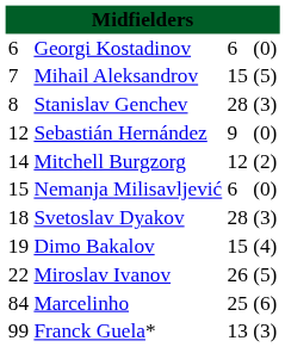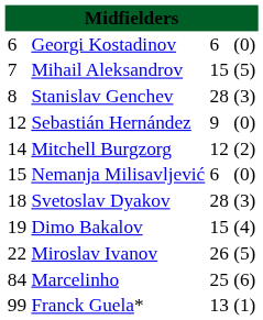 <table class="toccolours" border="0" cellpadding="2" cellspacing="0" align="left" style="margin:0.5em;">
 <tr>
 <th colspan="4" align="center" bgcolor="#005e27"><span>Midfielders</span></th>
 </tr>
 <tr>
 <td>6</td>
 <td> <a href='#'>Georgi Kostadinov</a></td>
 <td>6</td>
 <td>(0)</td>
 </tr>
 <tr>
 <td>7</td>
 <td> <a href='#'>Mihail Aleksandrov</a></td>
 <td>15</td>
 <td>(5)</td>
 </tr>
 <tr>
 <td>8</td>
 <td> <a href='#'>Stanislav Genchev</a></td>
 <td>28</td>
 <td>(3)</td>
 </tr>
 <tr>
 <td>12</td>
 <td> <a href='#'>Sebastián Hernández</a></td>
 <td>9</td>
 <td>(0)</td>
 </tr>
 <tr>
 <td>14</td>
 <td> <a href='#'>Mitchell Burgzorg</a></td>
 <td>12</td>
 <td>(2)</td>
 </tr>
 <tr>
 <td>15</td>
 <td> <a href='#'>Nemanja Milisavljević</a></td>
 <td>6</td>
 <td>(0)</td>
 </tr>
 <tr>
 <td>18</td>
 <td> <a href='#'>Svetoslav Dyakov</a></td>
 <td>28</td>
 <td>(3)</td>
 </tr>
 <tr>
 <td>19</td>
 <td> <a href='#'>Dimo Bakalov</a></td>
 <td>15</td>
 <td>(4)</td>
 </tr>
 <tr>
 <td>22</td>
 <td> <a href='#'>Miroslav Ivanov</a></td>
 <td>26</td>
 <td>(5)</td>
 </tr>
 <tr>
 <td>84</td>
 <td> <a href='#'>Marcelinho</a></td>
 <td>25</td>
 <td>(6)</td>
 </tr>
 <tr>
 <td>99</td>
 <td> <a href='#'>Franck Guela</a>*</td>
 <td>13</td>
-<td>(3)</td>
+<td>(1)</td>
 </tr>
 <tr>
 </tr>
 </table>
